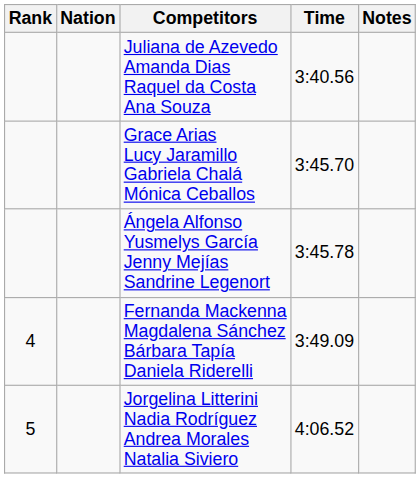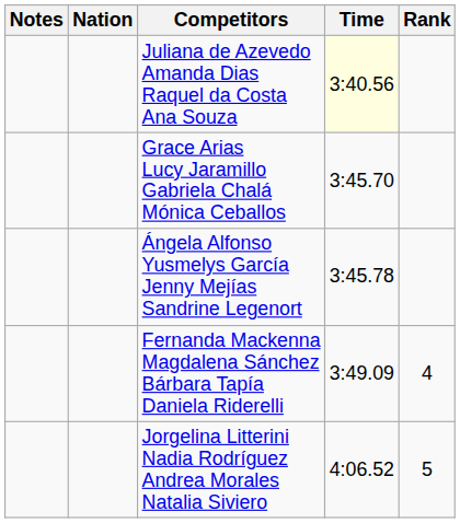 <table class="wikitable sortable" style="text-align:center">
 <tr>
-<th>Rank</th>
+<th>Notes</th>
 <th>Nation</th>
 <th>Competitors</th>
 <th>Time</th>
-<th>Notes</th>
+<th>Rank</th>
 </tr>
 <tr>
-<td align=center></td>
+<td></td>
 <td align=left></td>
 <td align=left><a href='#'>Juliana de Azevedo</a><br><a href='#'>Amanda Dias</a><br><a href='#'>Raquel da Costa</a><br><a href='#'>Ana Souza</a></td>
-<td>3:40.56</td>
-<td></td>
+<td style="background: lightyellow;">3:40.56</td>
+<td align=center></td>
 </tr>
 <tr>
-<td align=center></td>
+<td></td>
 <td align=left></td>
 <td align=left><a href='#'>Grace Arias</a><br><a href='#'>Lucy Jaramillo</a><br><a href='#'>Gabriela Chalá</a><br><a href='#'>Mónica Ceballos</a></td>
 <td>3:45.70</td>
-<td></td>
+<td align=center></td>
 </tr>
 <tr>
-<td align=center></td>
+<td></td>
 <td align=left></td>
 <td align=left><a href='#'>Ángela Alfonso</a><br><a href='#'>Yusmelys García</a><br><a href='#'>Jenny Mejías</a><br><a href='#'>Sandrine Legenort</a></td>
 <td>3:45.78</td>
-<td></td>
+<td align=center></td>
 </tr>
 <tr>
-<td align=center>4</td>
+<td></td>
 <td align=left></td>
 <td align=left><a href='#'>Fernanda Mackenna</a><br><a href='#'>Magdalena Sánchez</a><br><a href='#'>Bárbara Tapía</a><br><a href='#'>Daniela Riderelli</a></td>
 <td>3:49.09</td>
-<td></td>
+<td align=center>4</td>
 </tr>
 <tr>
-<td align=center>5</td>
+<td></td>
 <td align=left></td>
 <td align=left><a href='#'>Jorgelina Litterini</a><br><a href='#'>Nadia Rodríguez</a><br><a href='#'>Andrea Morales</a><br><a href='#'>Natalia Siviero</a></td>
 <td>4:06.52</td>
-<td></td>
+<td align=center>5</td>
 </tr>
 </table>
